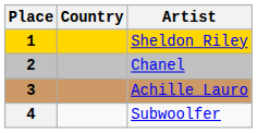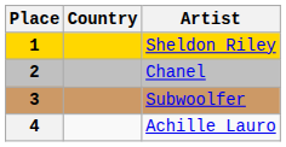 <table class="wikitable plainrowheaders">
 <tr>
 <th scope="col">Place</th>
 <th scope="col">Country</th>
 <th scope="col">Artist</th>
 </tr>
 <tr style="background:gold;">
 <th scope="row" style="background:gold;">1</th>
 <td></td>
 <td><a href='#'>Sheldon Riley</a></td>
 </tr>
 <tr style="background:silver;">
 <th scope="row" style="background:silver;">2</th>
 <td></td>
 <td><a href='#'>Chanel</a></td>
 </tr>
 <tr style="background:#c96;">
 <th scope="row" style="background:#c96;">3</th>
 <td></td>
-<td><a href='#'>Achille Lauro</a></td>
+<td><a href='#'>Subwoolfer</a></td>
 </tr>
 <tr>
 <th scope="row">4</th>
 <td></td>
-<td><a href='#'>Subwoolfer</a></td>
+<td><a href='#'>Achille Lauro</a></td>
 </tr>
 </table>
